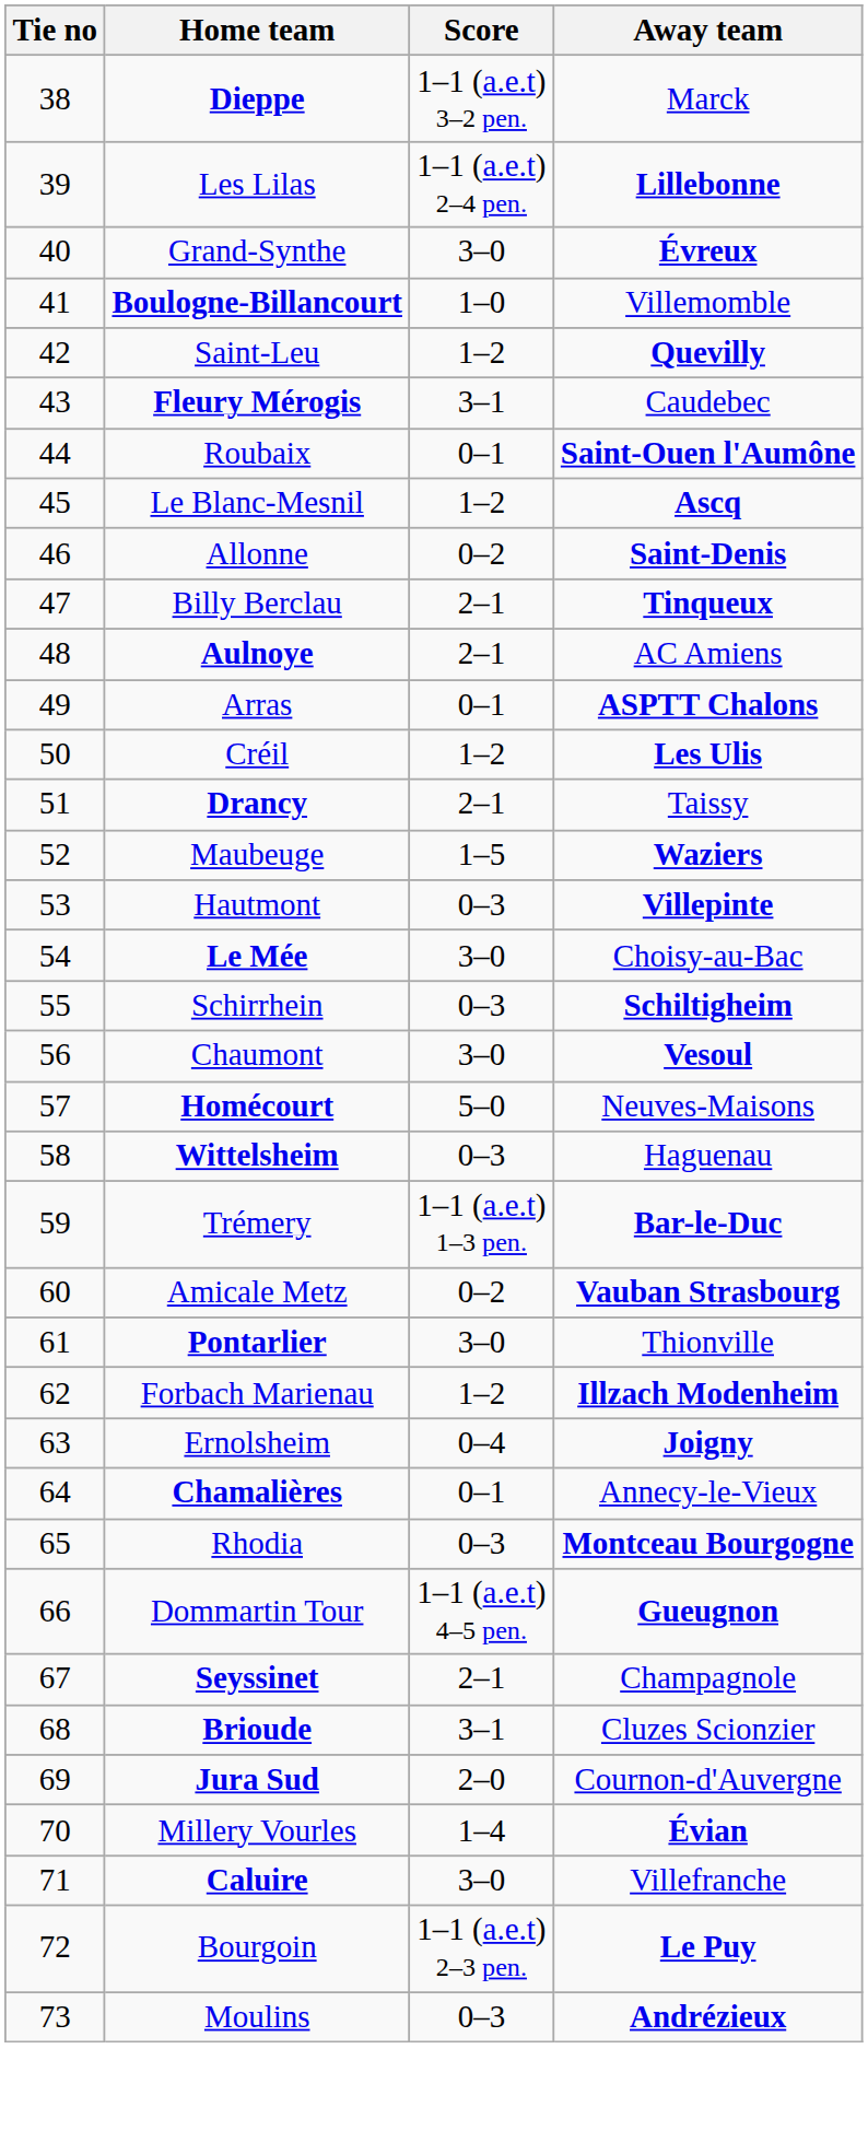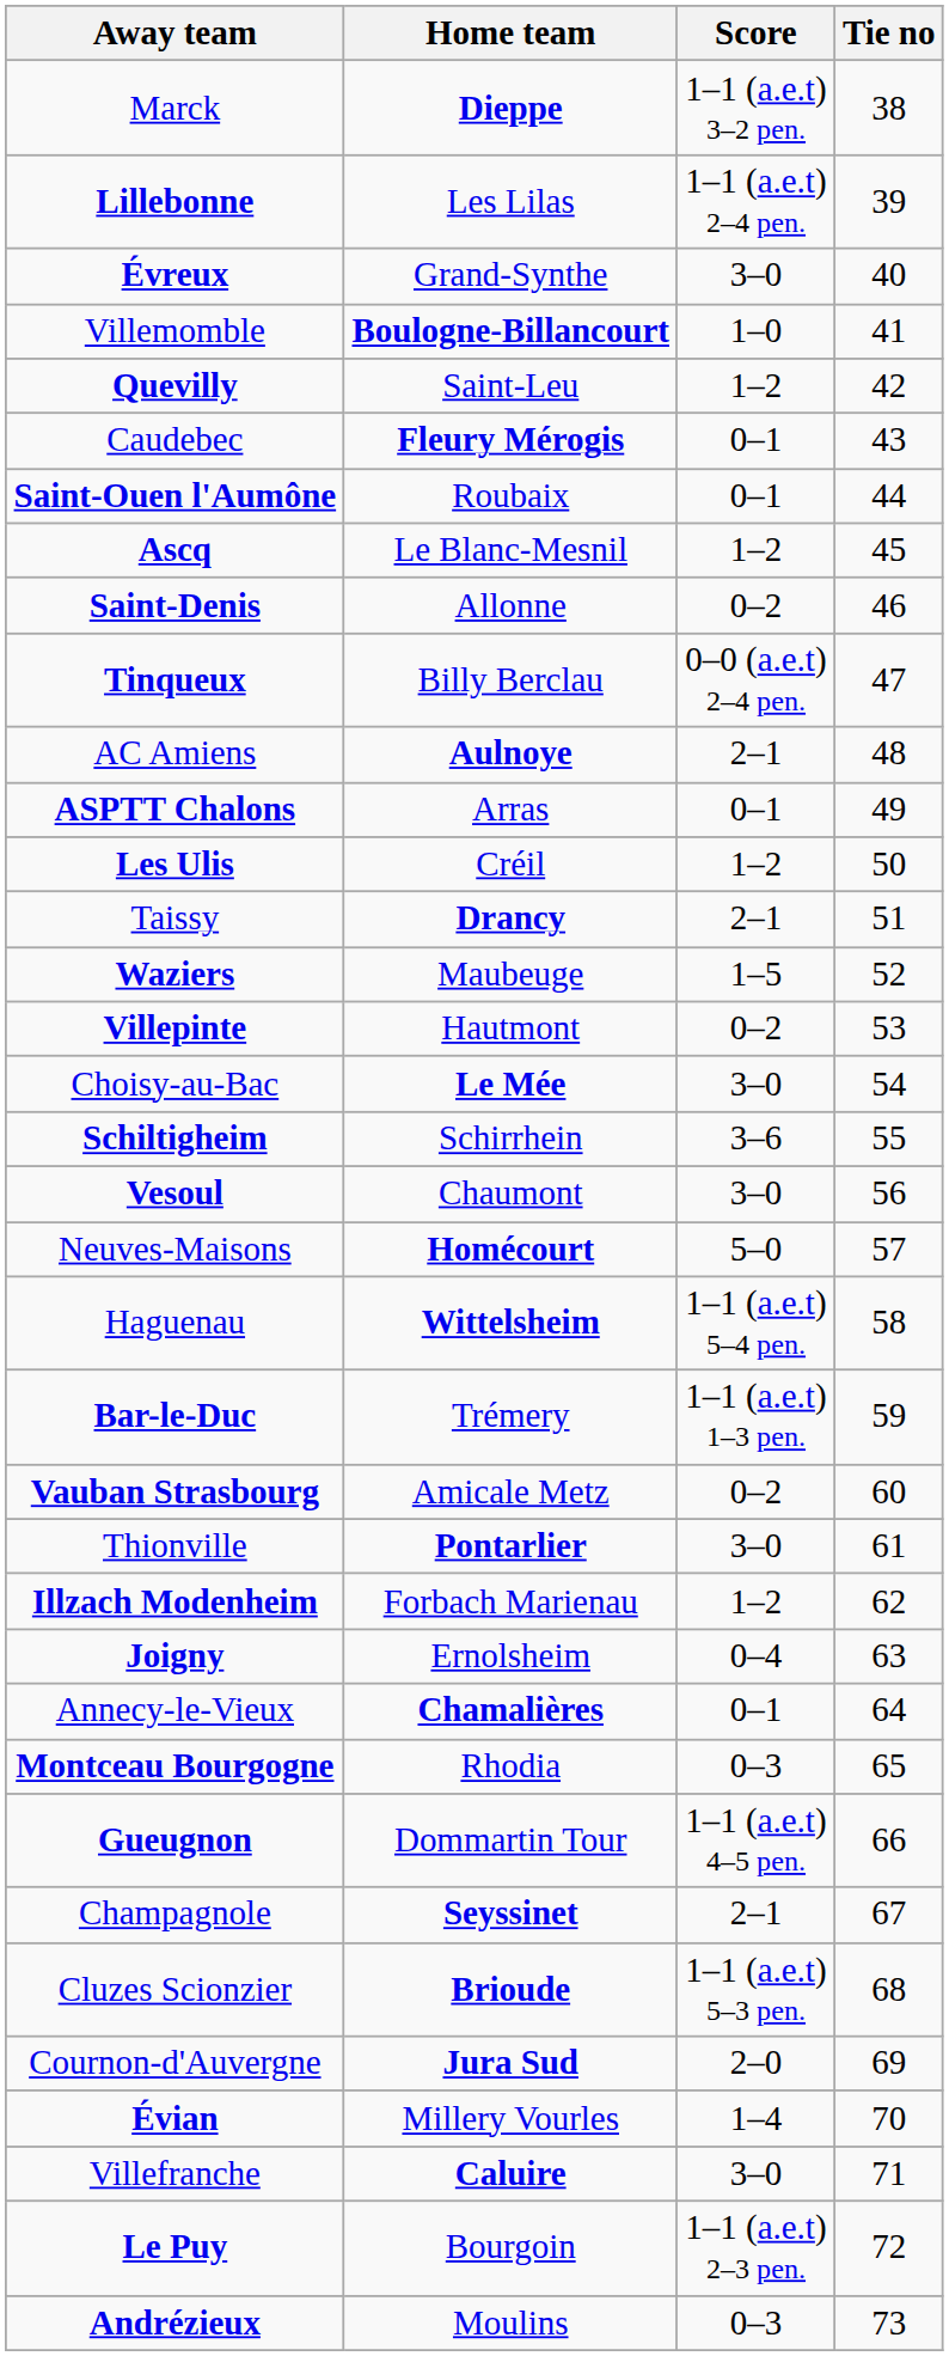 <table class="wikitable" style="text-align:center">
 <tr>
-<th>Tie no</th>
+<th>Away team</th>
 <th>Home team</th>
 <th>Score</th>
-<th>Away team</th>
+<th>Tie no</th>
 </tr>
 <tr>
-<td>38</td>
+<td><a href='#'>Marck</a></td>
 <td><strong><a href='#'>Dieppe</a></strong></td>
 <td>1–1 (<a href='#'>a.e.t</a>) <br> <small>3–2 <a href='#'>pen.</a></small></td>
-<td><a href='#'>Marck</a></td>
+<td>38</td>
 </tr>
 <tr>
-<td>39</td>
+<td><strong><a href='#'>Lillebonne</a></strong></td>
 <td><a href='#'>Les Lilas</a></td>
 <td>1–1 (<a href='#'>a.e.t</a>) <br> <small>2–4 <a href='#'>pen.</a></small></td>
-<td><strong><a href='#'>Lillebonne</a></strong></td>
+<td>39</td>
 </tr>
 <tr>
-<td>40</td>
+<td><strong><a href='#'>Évreux</a></strong></td>
 <td><a href='#'>Grand-Synthe</a></td>
 <td>3–0</td>
-<td><strong><a href='#'>Évreux</a></strong></td>
+<td>40</td>
 </tr>
 <tr>
-<td>41</td>
+<td><a href='#'>Villemomble</a></td>
 <td><strong><a href='#'>Boulogne-Billancourt</a></strong></td>
 <td>1–0</td>
-<td><a href='#'>Villemomble</a></td>
+<td>41</td>
 </tr>
 <tr>
-<td>42</td>
+<td><strong><a href='#'>Quevilly</a></strong></td>
 <td><a href='#'>Saint-Leu</a></td>
 <td>1–2</td>
-<td><strong><a href='#'>Quevilly</a></strong></td>
+<td>42</td>
 </tr>
 <tr>
+<td><a href='#'>Caudebec</a></td>
+<td><strong><a href='#'>Fleury Mérogis</a></strong></td>
+<td>0–1</td>
 <td>43</td>
-<td><strong><a href='#'>Fleury Mérogis</a></strong></td>
-<td>3–1</td>
-<td><a href='#'>Caudebec</a></td>
 </tr>
 <tr>
-<td>44</td>
+<td><strong><a href='#'>Saint-Ouen l'Aumône</a></strong></td>
 <td><a href='#'>Roubaix</a></td>
 <td>0–1</td>
-<td><strong><a href='#'>Saint-Ouen l'Aumône</a></strong></td>
+<td>44</td>
 </tr>
 <tr>
-<td>45</td>
+<td><strong><a href='#'>Ascq</a></strong></td>
 <td><a href='#'>Le Blanc-Mesnil</a></td>
 <td>1–2</td>
-<td><strong><a href='#'>Ascq</a></strong></td>
+<td>45</td>
 </tr>
 <tr>
-<td>46</td>
+<td><strong><a href='#'>Saint-Denis</a></strong></td>
 <td><a href='#'>Allonne</a></td>
 <td>0–2</td>
-<td><strong><a href='#'>Saint-Denis</a></strong></td>
+<td>46</td>
 </tr>
 <tr>
+<td><strong><a href='#'>Tinqueux</a></strong></td>
+<td><a href='#'>Billy Berclau</a></td>
+<td>0–0 (<a href='#'>a.e.t</a>) <br> <small>2–4 <a href='#'>pen.</a></small></td>
 <td>47</td>
-<td><a href='#'>Billy Berclau</a></td>
-<td>2–1</td>
-<td><strong><a href='#'>Tinqueux</a></strong></td>
 </tr>
 <tr>
-<td>48</td>
+<td><a href='#'>AC Amiens</a></td>
 <td><strong><a href='#'>Aulnoye</a></strong></td>
 <td>2–1</td>
-<td><a href='#'>AC Amiens</a></td>
+<td>48</td>
 </tr>
 <tr>
-<td>49</td>
+<td><strong><a href='#'>ASPTT Chalons</a></strong></td>
 <td><a href='#'>Arras</a></td>
 <td>0–1</td>
-<td><strong><a href='#'>ASPTT Chalons</a></strong></td>
+<td>49</td>
 </tr>
 <tr>
-<td>50</td>
+<td><strong><a href='#'>Les Ulis</a></strong></td>
 <td><a href='#'>Créil</a></td>
 <td>1–2</td>
-<td><strong><a href='#'>Les Ulis</a></strong></td>
+<td>50</td>
 </tr>
 <tr>
-<td>51</td>
+<td><a href='#'>Taissy</a></td>
 <td><strong><a href='#'>Drancy</a></strong></td>
 <td>2–1</td>
-<td><a href='#'>Taissy</a></td>
+<td>51</td>
 </tr>
 <tr>
-<td>52</td>
+<td><strong><a href='#'>Waziers</a></strong></td>
 <td><a href='#'>Maubeuge</a></td>
 <td>1–5</td>
-<td><strong><a href='#'>Waziers</a></strong></td>
+<td>52</td>
 </tr>
 <tr>
+<td><strong><a href='#'>Villepinte</a></strong></td>
+<td><a href='#'>Hautmont</a></td>
+<td>0–2</td>
 <td>53</td>
-<td><a href='#'>Hautmont</a></td>
-<td>0–3</td>
-<td><strong><a href='#'>Villepinte</a></strong></td>
 </tr>
 <tr>
-<td>54</td>
+<td><a href='#'>Choisy-au-Bac</a></td>
 <td><strong><a href='#'>Le Mée</a></strong></td>
 <td>3–0</td>
-<td><a href='#'>Choisy-au-Bac</a></td>
+<td>54</td>
 </tr>
 <tr>
+<td><strong><a href='#'>Schiltigheim</a></strong></td>
+<td><a href='#'>Schirrhein</a></td>
+<td>3–6</td>
 <td>55</td>
-<td><a href='#'>Schirrhein</a></td>
-<td>0–3</td>
-<td><strong><a href='#'>Schiltigheim</a></strong></td>
 </tr>
 <tr>
-<td>56</td>
+<td><strong><a href='#'>Vesoul</a></strong></td>
 <td><a href='#'>Chaumont</a></td>
 <td>3–0</td>
-<td><strong><a href='#'>Vesoul</a></strong></td>
+<td>56</td>
 </tr>
 <tr>
-<td>57</td>
+<td><a href='#'>Neuves-Maisons</a></td>
 <td><strong><a href='#'>Homécourt</a></strong></td>
 <td>5–0</td>
-<td><a href='#'>Neuves-Maisons</a></td>
+<td>57</td>
 </tr>
 <tr>
+<td><a href='#'>Haguenau</a></td>
+<td><strong><a href='#'>Wittelsheim</a></strong></td>
+<td>1–1 (<a href='#'>a.e.t</a>) <br> <small>5–4 <a href='#'>pen.</a></small></td>
 <td>58</td>
-<td><strong><a href='#'>Wittelsheim</a></strong></td>
-<td>0–3</td>
-<td><a href='#'>Haguenau</a></td>
 </tr>
 <tr>
-<td>59</td>
+<td><strong><a href='#'>Bar-le-Duc</a></strong></td>
 <td><a href='#'>Trémery</a></td>
 <td>1–1 (<a href='#'>a.e.t</a>) <br> <small>1–3 <a href='#'>pen.</a></small></td>
-<td><strong><a href='#'>Bar-le-Duc</a></strong></td>
+<td>59</td>
 </tr>
 <tr>
-<td>60</td>
+<td><strong><a href='#'>Vauban Strasbourg</a></strong></td>
 <td><a href='#'>Amicale Metz</a></td>
 <td>0–2</td>
-<td><strong><a href='#'>Vauban Strasbourg</a></strong></td>
+<td>60</td>
 </tr>
 <tr>
-<td>61</td>
+<td><a href='#'>Thionville</a></td>
 <td><strong><a href='#'>Pontarlier</a></strong></td>
 <td>3–0</td>
-<td><a href='#'>Thionville</a></td>
+<td>61</td>
 </tr>
 <tr>
-<td>62</td>
+<td><strong><a href='#'>Illzach Modenheim</a></strong></td>
 <td><a href='#'>Forbach Marienau</a></td>
 <td>1–2</td>
-<td><strong><a href='#'>Illzach Modenheim</a></strong></td>
+<td>62</td>
 </tr>
 <tr>
-<td>63</td>
+<td><strong><a href='#'>Joigny</a></strong></td>
 <td><a href='#'>Ernolsheim</a></td>
 <td>0–4</td>
-<td><strong><a href='#'>Joigny</a></strong></td>
+<td>63</td>
 </tr>
 <tr>
-<td>64</td>
+<td><a href='#'>Annecy-le-Vieux</a></td>
 <td><strong><a href='#'>Chamalières</a></strong></td>
 <td>0–1</td>
-<td><a href='#'>Annecy-le-Vieux</a></td>
+<td>64</td>
 </tr>
 <tr>
-<td>65</td>
+<td><strong><a href='#'>Montceau Bourgogne</a></strong></td>
 <td><a href='#'>Rhodia</a></td>
 <td>0–3</td>
-<td><strong><a href='#'>Montceau Bourgogne</a></strong></td>
+<td>65</td>
 </tr>
 <tr>
-<td>66</td>
+<td><strong><a href='#'>Gueugnon</a></strong></td>
 <td><a href='#'>Dommartin Tour</a></td>
 <td>1–1 (<a href='#'>a.e.t</a>) <br> <small>4–5 <a href='#'>pen.</a></small></td>
-<td><strong><a href='#'>Gueugnon</a></strong></td>
+<td>66</td>
 </tr>
 <tr>
-<td>67</td>
+<td><a href='#'>Champagnole</a></td>
 <td><strong><a href='#'>Seyssinet</a></strong></td>
 <td>2–1</td>
-<td><a href='#'>Champagnole</a></td>
+<td>67</td>
 </tr>
 <tr>
+<td><a href='#'>Cluzes Scionzier</a></td>
+<td><strong><a href='#'>Brioude</a></strong></td>
+<td>1–1 (<a href='#'>a.e.t</a>) <br> <small>5–3 <a href='#'>pen.</a></small></td>
 <td>68</td>
-<td><strong><a href='#'>Brioude</a></strong></td>
-<td>3–1</td>
-<td><a href='#'>Cluzes Scionzier</a></td>
 </tr>
 <tr>
-<td>69</td>
+<td><a href='#'>Cournon-d'Auvergne</a></td>
 <td><strong><a href='#'>Jura Sud</a></strong></td>
 <td>2–0</td>
-<td><a href='#'>Cournon-d'Auvergne</a></td>
+<td>69</td>
 </tr>
 <tr>
-<td>70</td>
+<td><strong><a href='#'>Évian</a></strong></td>
 <td><a href='#'>Millery Vourles</a></td>
 <td>1–4</td>
-<td><strong><a href='#'>Évian</a></strong></td>
+<td>70</td>
 </tr>
 <tr>
-<td>71</td>
+<td><a href='#'>Villefranche</a></td>
 <td><strong><a href='#'>Caluire</a></strong></td>
 <td>3–0</td>
-<td><a href='#'>Villefranche</a></td>
+<td>71</td>
 </tr>
 <tr>
-<td>72</td>
+<td><strong><a href='#'>Le Puy</a></strong></td>
 <td><a href='#'>Bourgoin</a></td>
 <td>1–1 (<a href='#'>a.e.t</a>) <br> <small>2–3 <a href='#'>pen.</a></small></td>
-<td><strong><a href='#'>Le Puy</a></strong></td>
+<td>72</td>
 </tr>
 <tr>
-<td>73</td>
+<td><strong><a href='#'>Andrézieux</a></strong></td>
 <td><a href='#'>Moulins</a></td>
 <td>0–3</td>
-<td><strong><a href='#'>Andrézieux</a></strong></td>
+<td>73</td>
 </tr>
 </table>
